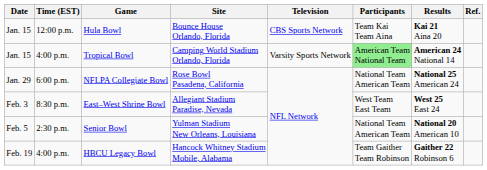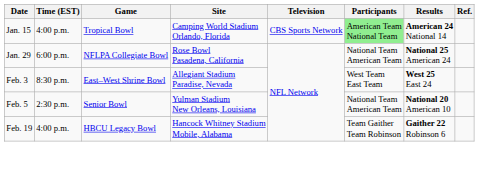 <table class="wikitable" style="font-size:90%">
 <tr>
 <th>Date</th>
 <th>Time (EST)</th>
 <th>Game</th>
 <th>Site</th>
 <th>Television</th>
 <th>Participants</th>
 <th>Results</th>
 <th>Ref.</th>
 </tr>
 <tr>
 <td>Jan. 15</td>
-<td>12:00 p.m.</td>
-<td><a href='#'>Hula Bowl</a></td>
-<td><a href='#'>Bounce House</a><br><a href='#'>Orlando, Florida</a></td>
-<td><a href='#'>CBS Sports Network</a></td>
-<td>Team Kai<br>Team Aina</td>
-<td><strong>Kai 21</strong><br>Aina 20</td>
-<td></td>
-</tr>
-<tr>
-<td>Jan. 15</td>
 <td>4:00 p.m.</td>
 <td><a href='#'>Tropical Bowl</a></td>
 <td><a href='#'>Camping World Stadium</a><br><a href='#'>Orlando, Florida</a></td>
-<td>Varsity Sports Network</td>
+<td><a href='#'>CBS Sports Network</a></td>
 <td style="background: lightgreen;">American Team<br>National Team</td>
 <td><strong>American 24</strong><br>National 14</td>
 <td></td>
 </tr>
 <tr>
 <td>Jan. 29</td>
 <td>6:00 p.m.</td>
 <td><a href='#'>NFLPA Collegiate Bowl</a></td>
 <td><a href='#'>Rose Bowl</a><br><a href='#'>Pasadena, California</a></td>
 <td rowspan=4><a href='#'>NFL Network</a></td>
 <td>National Team<br>American Team</td>
 <td><strong>National 25</strong><br>American 24</td>
 <td></td>
 </tr>
 <tr>
 <td>Feb. 3</td>
 <td>8:30 p.m.</td>
 <td><a href='#'>East–West Shrine Bowl</a></td>
 <td><a href='#'>Allegiant Stadium</a><br><a href='#'>Paradise, Nevada</a></td>
 <td>West Team<br>East Team</td>
 <td><strong>West 25</strong><br>East 24</td>
 <td></td>
 </tr>
 <tr>
 <td>Feb. 5</td>
 <td>2:30 p.m.</td>
 <td><a href='#'>Senior Bowl</a></td>
 <td><a href='#'>Yulman Stadium</a><br><a href='#'>New Orleans, Louisiana</a></td>
 <td>National Team<br>American Team</td>
 <td><strong>National 20</strong><br>American 10</td>
 <td></td>
 </tr>
 <tr>
 <td>Feb. 19</td>
 <td>4:00 p.m.</td>
 <td><a href='#'>HBCU Legacy Bowl</a></td>
 <td><a href='#'>Hancock Whitney Stadium</a><br><a href='#'>Mobile, Alabama</a></td>
 <td>Team Gaither<br>Team Robinson</td>
 <td><strong>Gaither 22</strong><br>Robinson 6</td>
 <td></td>
 </tr>
 </table>
